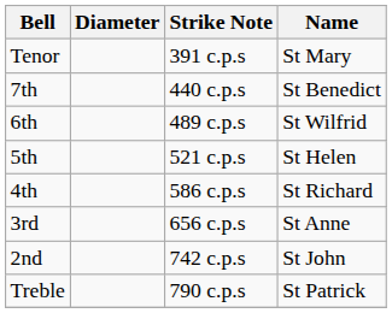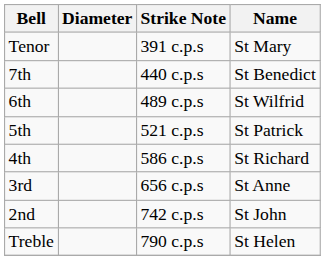 <table class="wikitable">
 <tr>
 <th>Bell</th>
 <th>Diameter</th>
 <th>Strike Note</th>
 <th>Name</th>
 </tr>
 <tr>
 <td>Tenor</td>
 <td></td>
 <td>391 c.p.s</td>
 <td>St Mary</td>
 </tr>
 <tr>
 <td>7th</td>
 <td></td>
 <td>440 c.p.s</td>
 <td>St Benedict</td>
 </tr>
 <tr>
 <td>6th</td>
 <td></td>
 <td>489 c.p.s</td>
 <td>St Wilfrid</td>
 </tr>
 <tr>
 <td>5th</td>
 <td></td>
 <td>521 c.p.s</td>
-<td>St Helen</td>
+<td>St Patrick</td>
 </tr>
 <tr>
 <td>4th</td>
 <td></td>
 <td>586 c.p.s</td>
 <td>St Richard</td>
 </tr>
 <tr>
 <td>3rd</td>
 <td></td>
 <td>656 c.p.s</td>
 <td>St Anne</td>
 </tr>
 <tr>
 <td>2nd</td>
 <td></td>
 <td>742 c.p.s</td>
 <td>St John</td>
 </tr>
 <tr>
 <td>Treble</td>
 <td></td>
 <td>790 c.p.s</td>
-<td>St Patrick</td>
+<td>St Helen</td>
 </tr>
 <tr>
 </tr>
 </table>
